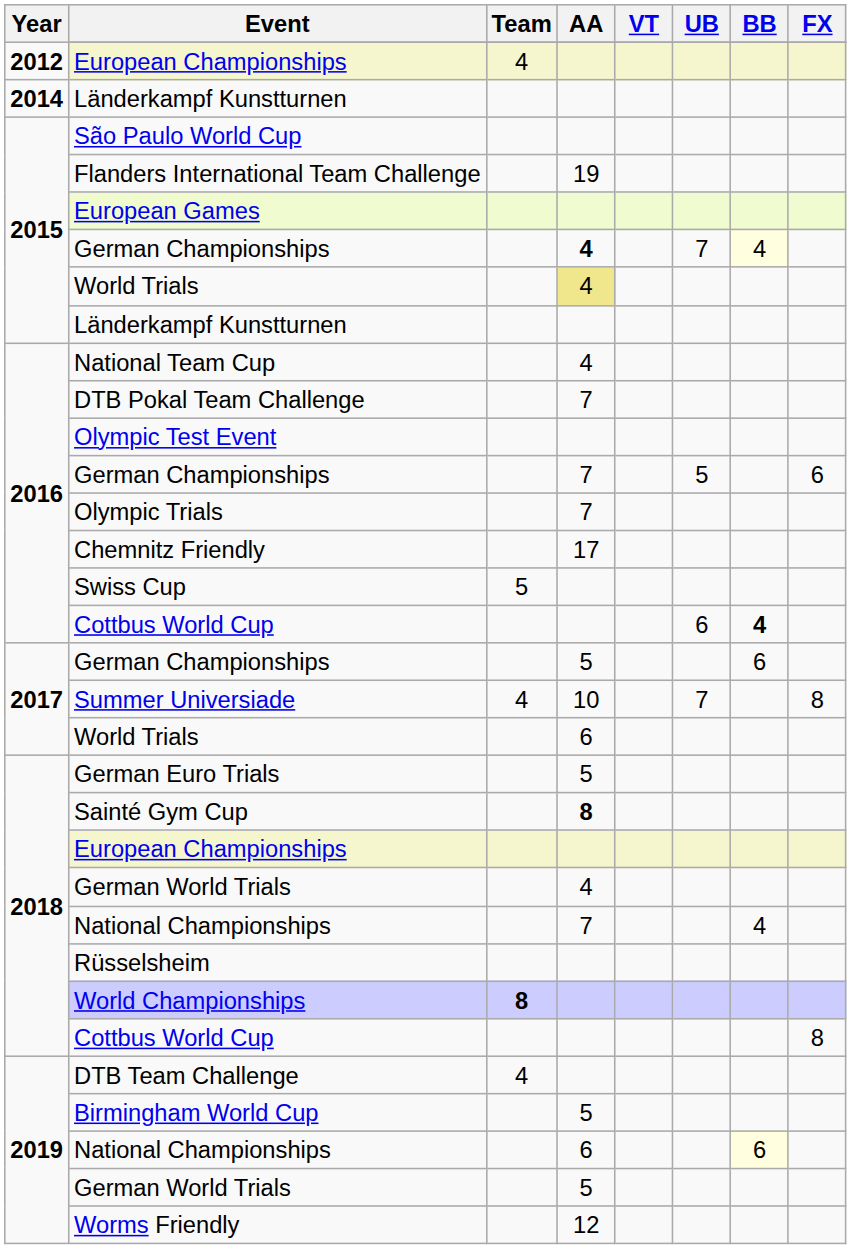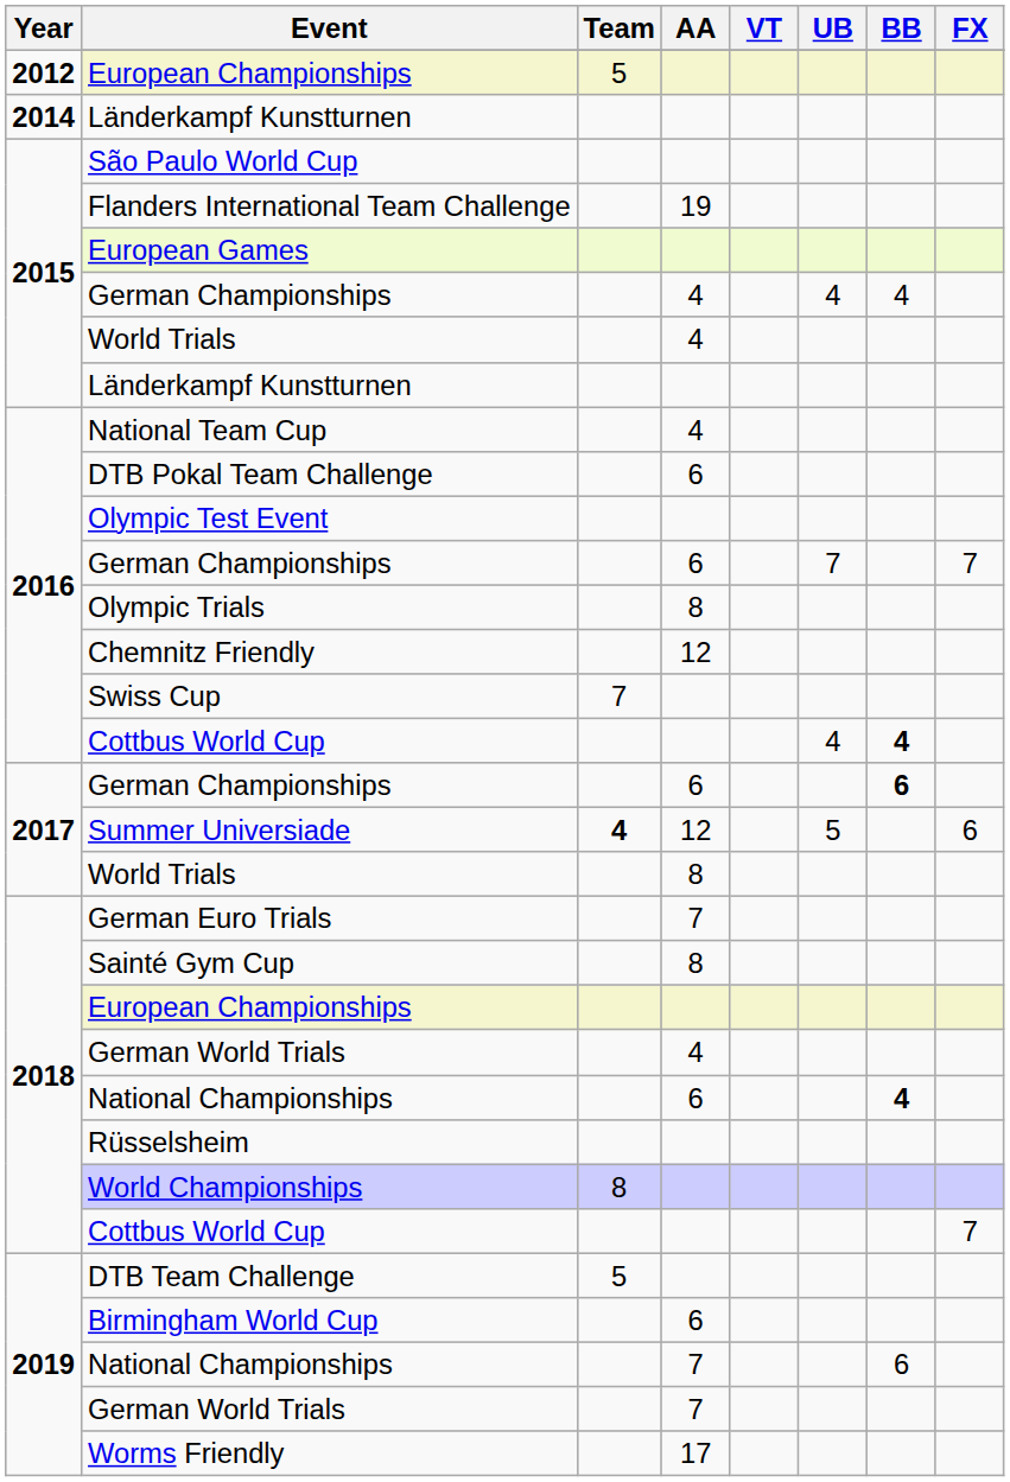 <table class="wikitable" style="text-align:center; font-size:95%;">
 <tr>
 <th align=center>Year</th>
 <th align=center>Event</th>
 <th style="width:30px;">Team</th>
 <th style="width:30px;">AA</th>
 <th style="width:30px;"><a href='#'>VT</a></th>
 <th style="width:30px;"><a href='#'>UB</a></th>
 <th style="width:30px;"><a href='#'>BB</a></th>
 <th style="width:30px;"><a href='#'>FX</a></th>
 </tr>
 <tr>
 <td rowspan="2"><strong>2012</strong></td>
 </tr>
 <tr bgcolor=#F5F6CE>
 <td align=left><a href='#'>European Championships</a></td>
-<td>4</td>
+<td>5</td>
 <td></td>
 <td></td>
 <td></td>
 <td></td>
 <td></td>
 </tr>
 <tr>
 <td rowspan="1"><strong>2014</strong></td>
 <td align=left>Länderkampf Kunstturnen</td>
 <td></td>
 <td></td>
 <td></td>
 <td></td>
 <td></td>
 <td></td>
 </tr>
 <tr>
 <td rowspan="6"><strong>2015</strong></td>
 <td align=left><a href='#'>São Paulo World Cup</a></td>
 <td></td>
 <td></td>
 <td></td>
 <td></td>
 <td></td>
 <td></td>
 </tr>
 <tr>
 <td align=left>Flanders International Team Challenge</td>
 <td></td>
 <td>19</td>
 <td></td>
 <td></td>
 <td></td>
 <td></td>
 </tr>
 <tr bgcolor=#f0fccf>
 <td align=left><a href='#'>European Games</a></td>
 <td></td>
 <td></td>
 <td></td>
 <td></td>
 <td></td>
 <td></td>
 </tr>
 <tr>
 <td align=left>German Championships</td>
 <td></td>
-<td><strong>4</strong></td>
+<td>4</td>
 <td></td>
-<td>7</td>
-<td style="background: lightyellow;">4</td>
+<td>4</td>
+<td>4</td>
 <td></td>
 </tr>
 <tr>
 <td align=left>World Trials</td>
 <td></td>
-<td style="background: khaki;">4</td>
+<td>4</td>
 <td></td>
 <td></td>
 <td></td>
 <td></td>
 </tr>
 <tr>
 <td align=left>Länderkampf Kunstturnen</td>
 <td></td>
 <td></td>
 <td></td>
 <td></td>
 <td></td>
 <td></td>
 </tr>
 <tr>
 <td rowspan="8"><strong>2016</strong></td>
 <td align=left>National Team Cup</td>
 <td></td>
 <td>4</td>
 <td></td>
 <td></td>
 <td></td>
 <td></td>
 </tr>
 <tr>
 <td align=left>DTB Pokal Team Challenge</td>
 <td></td>
-<td>7</td>
+<td>6</td>
 <td></td>
 <td></td>
 <td></td>
 <td></td>
 </tr>
 <tr>
 <td align=left><a href='#'>Olympic Test Event</a></td>
 <td></td>
 <td></td>
 <td></td>
 <td></td>
 <td></td>
 <td></td>
 </tr>
 <tr>
 <td align=left>German Championships</td>
 <td></td>
+<td>6</td>
+<td></td>
 <td>7</td>
 <td></td>
-<td>5</td>
-<td></td>
-<td>6</td>
+<td>7</td>
 </tr>
 <tr>
 <td align=left>Olympic Trials</td>
 <td></td>
-<td>7</td>
+<td>8</td>
 <td></td>
 <td></td>
 <td></td>
 <td></td>
 </tr>
 <tr>
 <td align=left>Chemnitz Friendly</td>
 <td></td>
-<td>17</td>
+<td>12</td>
 <td></td>
 <td></td>
 <td></td>
 <td></td>
 </tr>
 <tr>
 <td align=left>Swiss Cup</td>
-<td>5</td>
+<td>7</td>
 <td></td>
 <td></td>
 <td></td>
 <td></td>
 <td></td>
 </tr>
 <tr>
 <td align=left><a href='#'>Cottbus World Cup</a></td>
 <td></td>
 <td></td>
 <td></td>
-<td>6</td>
+<td>4</td>
 <td><strong>4</strong></td>
 <td></td>
 </tr>
 <tr>
 <td rowspan="3"><strong>2017</strong></td>
 <td align=left>German Championships</td>
 <td></td>
-<td>5</td>
+<td>6</td>
 <td></td>
 <td></td>
-<td>6</td>
+<td><strong>6</strong></td>
 <td></td>
 </tr>
 <tr>
 <td align=left><a href='#'>Summer Universiade</a></td>
-<td>4</td>
-<td>10</td>
+<td><strong>4</strong></td>
+<td>12</td>
 <td></td>
-<td>7</td>
+<td>5</td>
 <td></td>
-<td>8</td>
+<td>6</td>
 </tr>
 <tr>
 <td align=left>World Trials</td>
 <td></td>
-<td>6</td>
+<td>8</td>
 <td></td>
 <td></td>
 <td></td>
 <td></td>
 </tr>
 <tr>
 <td rowspan="8"><strong>2018</strong></td>
 <td align=left>German Euro Trials</td>
 <td></td>
-<td>5</td>
+<td>7</td>
 <td></td>
 <td></td>
 <td></td>
 <td></td>
 </tr>
 <tr>
 <td align=left>Sainté Gym Cup</td>
 <td></td>
-<td><strong>8</strong></td>
+<td>8</td>
 <td></td>
 <td></td>
 <td></td>
 <td></td>
 </tr>
 <tr bgcolor=#F5F6CE>
 <td align=left><a href='#'>European Championships</a></td>
 <td></td>
 <td></td>
 <td></td>
 <td></td>
 <td></td>
 <td></td>
 </tr>
 <tr>
 <td align=left>German World Trials</td>
 <td></td>
 <td>4</td>
 <td></td>
 <td></td>
 <td></td>
 <td></td>
 </tr>
 <tr>
 <td align=left>National Championships</td>
 <td></td>
-<td>7</td>
+<td>6</td>
 <td></td>
 <td></td>
-<td>4</td>
+<td><strong>4</strong></td>
 <td></td>
 </tr>
 <tr>
 <td align=left>Rüsselsheim</td>
 <td></td>
 <td></td>
 <td></td>
 <td></td>
 <td></td>
 <td></td>
 </tr>
 <tr bgcolor=#CCCCFF>
 <td align=left><a href='#'>World Championships</a></td>
-<td><strong>8</strong></td>
+<td>8</td>
 <td></td>
 <td></td>
 <td></td>
 <td></td>
 <td></td>
 </tr>
 <tr>
 <td align=left><a href='#'>Cottbus World Cup</a></td>
 <td></td>
 <td></td>
 <td></td>
 <td></td>
 <td></td>
-<td>8</td>
+<td>7</td>
 </tr>
 <tr>
 <td rowspan="5"><strong>2019</strong></td>
 <td align=left>DTB Team Challenge</td>
-<td>4</td>
+<td>5</td>
 <td></td>
 <td></td>
 <td></td>
 <td></td>
 <td></td>
 </tr>
 <tr>
 <td align=left><a href='#'>Birmingham World Cup</a></td>
 <td></td>
-<td>5</td>
+<td>6</td>
 <td></td>
 <td></td>
 <td></td>
 <td></td>
 </tr>
 <tr>
 <td align=left>National Championships</td>
 <td></td>
-<td>6</td>
+<td>7</td>
 <td></td>
 <td></td>
-<td style="background: lightyellow;">6</td>
+<td>6</td>
 <td></td>
 </tr>
 <tr>
 <td align=left>German World Trials</td>
 <td></td>
-<td>5</td>
+<td>7</td>
 <td></td>
 <td></td>
 <td></td>
 <td></td>
 </tr>
 <tr>
 <td align=left><a href='#'>Worms</a> Friendly</td>
 <td></td>
-<td>12</td>
+<td>17</td>
 <td></td>
 <td></td>
 <td></td>
 <td></td>
 </tr>
 </table>
